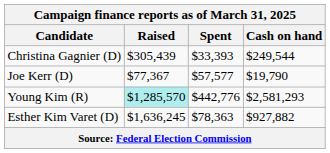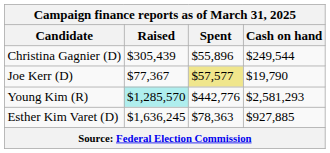 <table class="wikitable sortable">
 <tr>
 <th colspan=4>Campaign finance reports as of March 31, 2025</th>
 </tr>
 <tr style="text-align:center;">
 <th>Candidate</th>
 <th>Raised</th>
 <th>Spent</th>
 <th>Cash on hand</th>
 </tr>
 <tr>
 <td>Christina Gagnier (D)</td>
 <td>$305,439</td>
-<td>$33,393</td>
+<td>$55,896</td>
 <td>$249,544</td>
 </tr>
 <tr>
 <td>Joe Kerr (D)</td>
 <td>$77,367</td>
-<td>$57,577</td>
+<td style="background: khaki;">$57,577</td>
 <td>$19,790</td>
 </tr>
 <tr>
 <td>Young Kim (R)</td>
 <td style="background: paleturquoise;">$1,285,570</td>
 <td>$442,776</td>
 <td>$2,581,293</td>
 </tr>
 <tr>
 <td>Esther Kim Varet (D)</td>
 <td>$1,636,245</td>
 <td>$78,363</td>
-<td>$927,882</td>
+<td>$927,885</td>
 </tr>
 <tr>
 <th colspan="4"><small>Source: <a href='#'>Federal Election Commission</a></small></th>
 </tr>
 </table>
